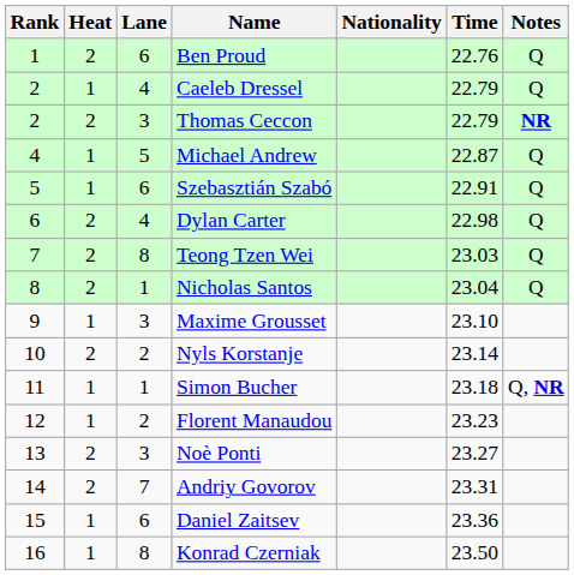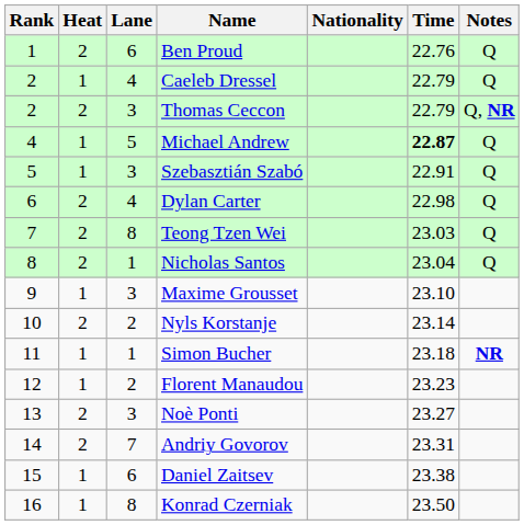 <table class="wikitable sortable" style="text-align:center">
 <tr>
 <th>Rank</th>
 <th>Heat</th>
 <th>Lane</th>
 <th>Name</th>
 <th>Nationality</th>
 <th>Time</th>
 <th>Notes</th>
 </tr>
 <tr bgcolor=ccffcc>
 <td>1</td>
 <td>2</td>
 <td>6</td>
 <td align=left><a href='#'>Ben Proud</a></td>
 <td align=left></td>
 <td>22.76</td>
 <td>Q</td>
 </tr>
 <tr bgcolor=ccffcc>
 <td>2</td>
 <td>1</td>
 <td>4</td>
 <td align=left><a href='#'>Caeleb Dressel</a></td>
 <td align=left></td>
 <td>22.79</td>
 <td>Q</td>
 </tr>
 <tr bgcolor=ccffcc>
 <td>2</td>
 <td>2</td>
 <td>3</td>
 <td align=left><a href='#'>Thomas Ceccon</a></td>
 <td align=left></td>
 <td>22.79</td>
-<td><strong><a href='#'>NR</a></strong></td>
+<td>Q, <strong><a href='#'>NR</a></strong></td>
 </tr>
 <tr bgcolor=ccffcc>
 <td>4</td>
 <td>1</td>
 <td>5</td>
 <td align=left><a href='#'>Michael Andrew</a></td>
 <td align=left></td>
-<td>22.87</td>
+<td><strong>22.87</strong></td>
 <td>Q</td>
 </tr>
 <tr bgcolor=ccffcc>
 <td>5</td>
 <td>1</td>
-<td>6</td>
+<td>3</td>
 <td align=left><a href='#'>Szebasztián Szabó</a></td>
 <td align=left></td>
 <td>22.91</td>
 <td>Q</td>
 </tr>
 <tr bgcolor=ccffcc>
 <td>6</td>
 <td>2</td>
 <td>4</td>
 <td align=left><a href='#'>Dylan Carter</a></td>
 <td align=left></td>
 <td>22.98</td>
 <td>Q</td>
 </tr>
 <tr bgcolor=ccffcc>
 <td>7</td>
 <td>2</td>
 <td>8</td>
 <td align=left><a href='#'>Teong Tzen Wei</a></td>
 <td align=left></td>
 <td>23.03</td>
 <td>Q</td>
 </tr>
 <tr bgcolor=ccffcc>
 <td>8</td>
 <td>2</td>
 <td>1</td>
 <td align=left><a href='#'>Nicholas Santos</a></td>
 <td align=left></td>
 <td>23.04</td>
 <td>Q</td>
 </tr>
 <tr>
 <td>9</td>
 <td>1</td>
 <td>3</td>
 <td align=left><a href='#'>Maxime Grousset</a></td>
 <td align=left></td>
 <td>23.10</td>
 <td></td>
 </tr>
 <tr>
 <td>10</td>
 <td>2</td>
 <td>2</td>
 <td align=left><a href='#'>Nyls Korstanje</a></td>
 <td align=left></td>
 <td>23.14</td>
 <td></td>
 </tr>
 <tr>
 <td>11</td>
 <td>1</td>
 <td>1</td>
 <td align=left><a href='#'>Simon Bucher</a></td>
 <td align=left></td>
 <td>23.18</td>
-<td>Q, <strong><a href='#'>NR</a></strong></td>
+<td><strong><a href='#'>NR</a></strong></td>
 </tr>
 <tr>
 <td>12</td>
 <td>1</td>
 <td>2</td>
 <td align=left><a href='#'>Florent Manaudou</a></td>
 <td align=left></td>
 <td>23.23</td>
 <td></td>
 </tr>
 <tr>
 <td>13</td>
 <td>2</td>
 <td>3</td>
 <td align=left><a href='#'>Noè Ponti</a></td>
 <td align=left></td>
 <td>23.27</td>
 <td></td>
 </tr>
 <tr>
 <td>14</td>
 <td>2</td>
 <td>7</td>
 <td align=left><a href='#'>Andriy Govorov</a></td>
 <td align=left></td>
 <td>23.31</td>
 <td></td>
 </tr>
 <tr>
 <td>15</td>
 <td>1</td>
 <td>6</td>
 <td align=left><a href='#'>Daniel Zaitsev</a></td>
 <td align=left></td>
-<td>23.36</td>
+<td>23.38</td>
 <td></td>
 </tr>
 <tr>
 <td>16</td>
 <td>1</td>
 <td>8</td>
 <td align=left><a href='#'>Konrad Czerniak</a></td>
 <td align=left></td>
 <td>23.50</td>
 <td></td>
 </tr>
 </table>
